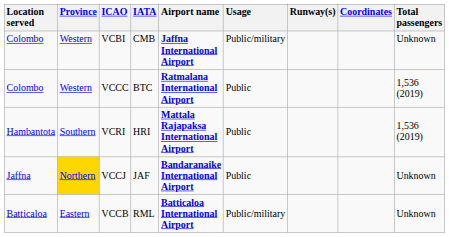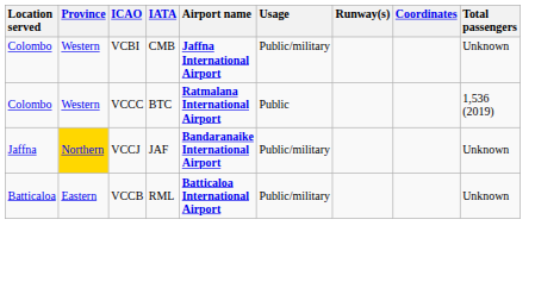 <table class="wikitable sortable" border="1" style="text-align:left;">
 <tr valign=baseline>
 <th style="text-align:left;">Location served</th>
 <th style="text-align:left;"><a href='#'>Province</a></th>
 <th style="text-align:left;"><a href='#'>ICAO</a></th>
 <th style="text-align:left;"><a href='#'>IATA</a></th>
 <th style="text-align:left;">Airport name</th>
 <th style="text-align:left;">Usage</th>
 <th style="text-align:left;">Runway(s)</th>
 <th style="text-align:left;"><a href='#'>Coordinates</a></th>
 <th style="text-align:left;">Total passengers</th>
 </tr>
 <tr valign=top>
 <td><a href='#'>Colombo</a></td>
 <td><a href='#'>Western</a></td>
 <td>VCBI</td>
 <td>CMB</td>
 <td><strong><a href='#'>Jaffna International Airport</a></strong></td>
 <td>Public/military</td>
 <td></td>
 <td></td>
 <td>Unknown</td>
 </tr>
 <tr>
 <td><a href='#'>Colombo</a></td>
 <td><a href='#'>Western</a></td>
 <td>VCCC</td>
 <td>BTC</td>
 <td><strong><a href='#'>Ratmalana International Airport</a></strong></td>
 <td>Public</td>
 <td></td>
 <td></td>
 <td>1,536 (2019)</td>
 </tr>
 <tr>
-<td><a href='#'>Hambantota</a></td>
-<td><a href='#'>Southern</a></td>
-<td>VCRI</td>
-<td>HRI</td>
-<td><strong><a href='#'>Mattala Rajapaksa International Airport</a></strong></td>
-<td>Public</td>
-<td></td>
-<td></td>
-<td>1,536 (2019)</td>
-</tr>
-<tr>
 <td><a href='#'>Jaffna</a></td>
 <td style="background: gold;"><a href='#'>Northern</a></td>
 <td>VCCJ</td>
 <td>JAF</td>
 <td><strong><a href='#'>Bandaranaike International Airport</a></strong></td>
-<td>Public</td>
+<td>Public/military</td>
 <td></td>
 <td></td>
 <td>Unknown</td>
 </tr>
 <tr>
 <td><a href='#'>Batticaloa</a></td>
 <td><a href='#'>Eastern</a></td>
 <td>VCCB</td>
 <td>RML</td>
 <td><strong><a href='#'>Batticaloa International Airport</a></strong></td>
 <td>Public/military</td>
 <td></td>
 <td></td>
 <td>Unknown</td>
 </tr>
 </table>
